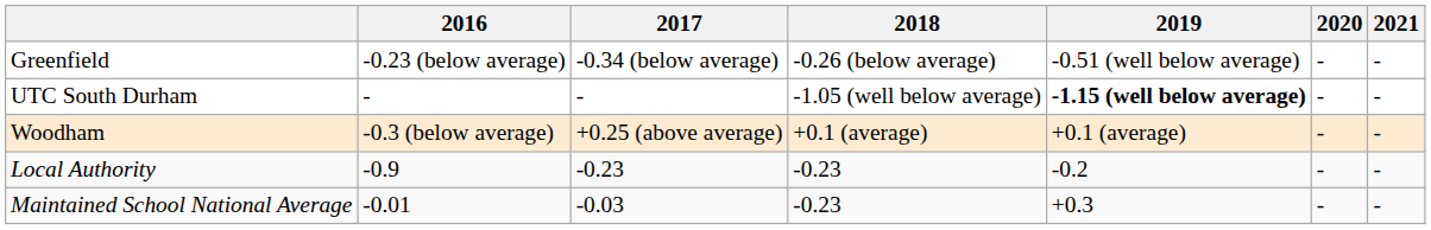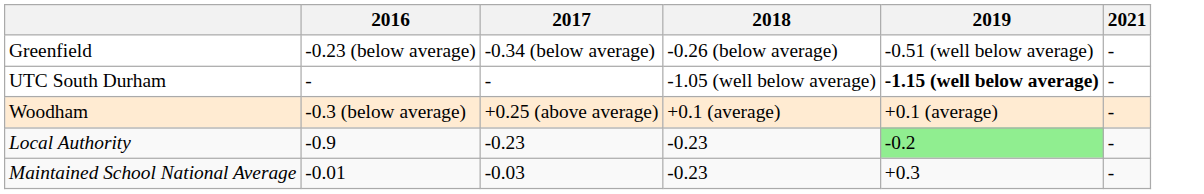 <table class="wikitable">
 <tr>
 <th></th>
 <th>2016</th>
 <th>2017</th>
 <th>2018</th>
 <th>2019</th>
-<th>2020</th>
 <th>2021</th>
 </tr>
 <tr>
 <td style='background: #ffffff'>Greenfield</td>
 <td style='background: #ffffff'>-0.23 (below average)</td>
 <td style='background: #ffffff'>-0.34 (below average)</td>
 <td style='background: #ffffff'>-0.26 (below average)</td>
 <td style='background: #ffffff'>-0.51 (well below average)</td>
 <td style='background: #ffffff'>-</td>
-<td style='background: #ffffff'>-</td>
 </tr>
 <tr>
 <td style='background: #ffffff'>UTC South Durham</td>
 <td style='background: #ffffff'>-</td>
 <td style='background: #ffffff'>-</td>
 <td style='background: #ffffff'>-1.05 (well below average)</td>
 <td style='background: #ffffff'><strong>-1.15 (well below average)</strong></td>
-<td style='background: #ffffff'>-</td>
 <td style='background: #ffffff'>-</td>
 </tr>
 <tr>
 <td style='background: #ffebd2'>Woodham</td>
 <td style='background: #ffebd2'>-0.3 (below average)</td>
 <td style='background: #ffebd2'>+0.25 (above average)</td>
 <td style='background: #ffebd2'>+0.1 (average)</td>
 <td style='background: #ffebd2'>+0.1 (average)</td>
 <td style='background: #ffebd2'>-</td>
-<td style='background: #ffebd2'>-</td>
 </tr>
 <tr>
 <td><em>Local Authority </em></td>
 <td>-0.9</td>
 <td>-0.23</td>
 <td>-0.23</td>
-<td>-0.2</td>
-<td>-</td>
+<td style="background: lightgreen;">-0.2</td>
 <td>-</td>
 </tr>
 <tr>
 <td><em>Maintained School National Average</em></td>
 <td>-0.01</td>
 <td>-0.03</td>
 <td>-0.23</td>
 <td>+0.3</td>
 <td>-</td>
-<td>-</td>
 </tr>
 </table>
